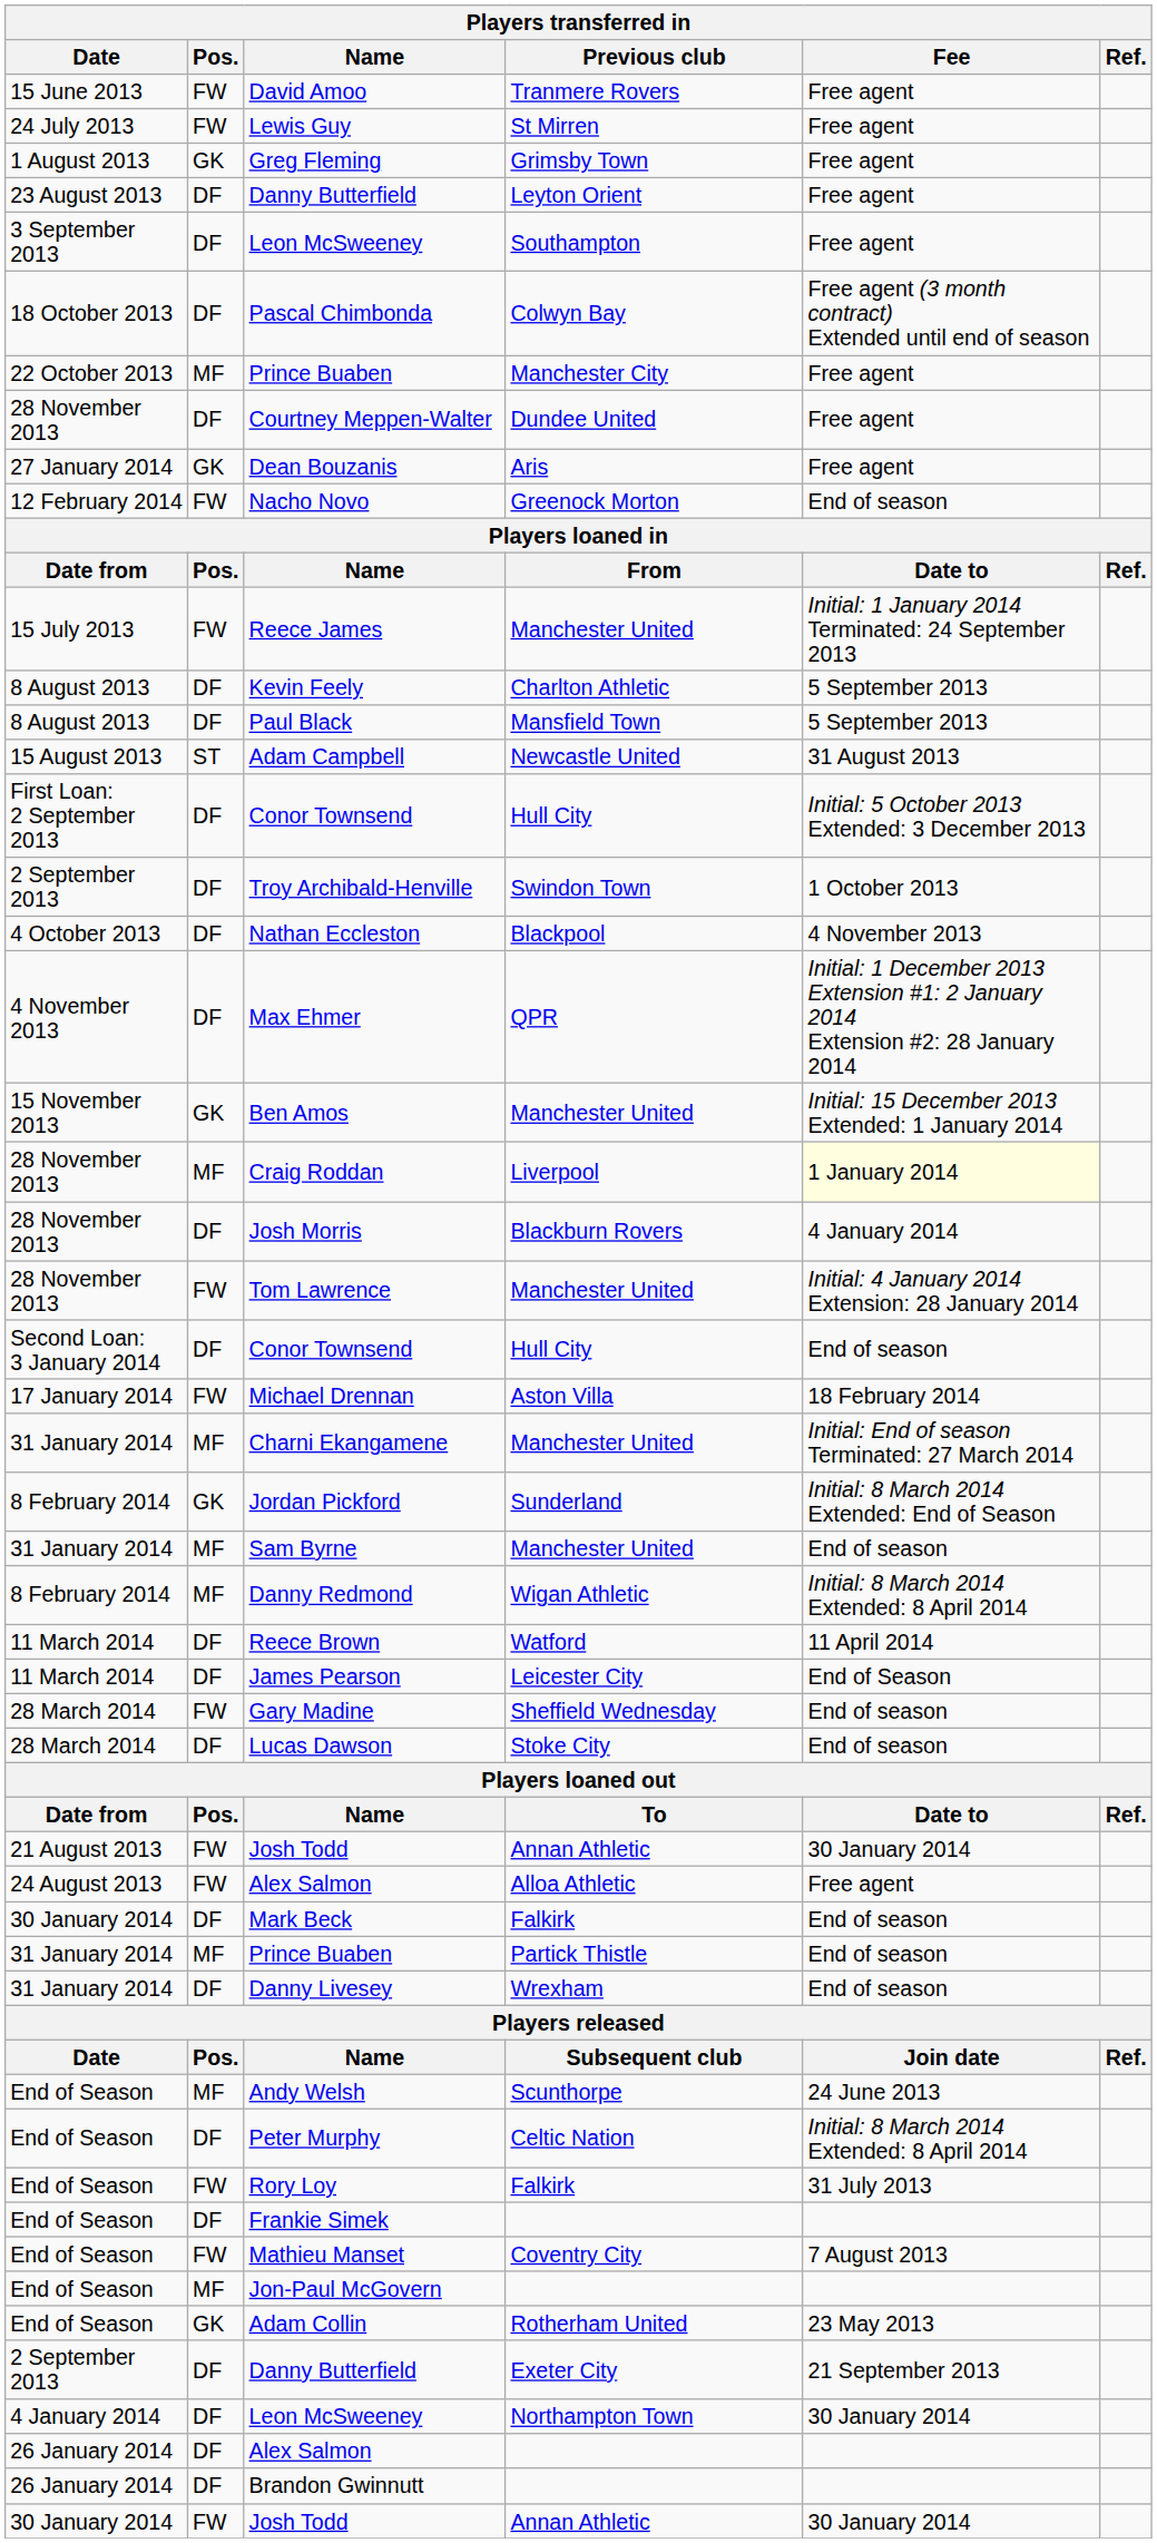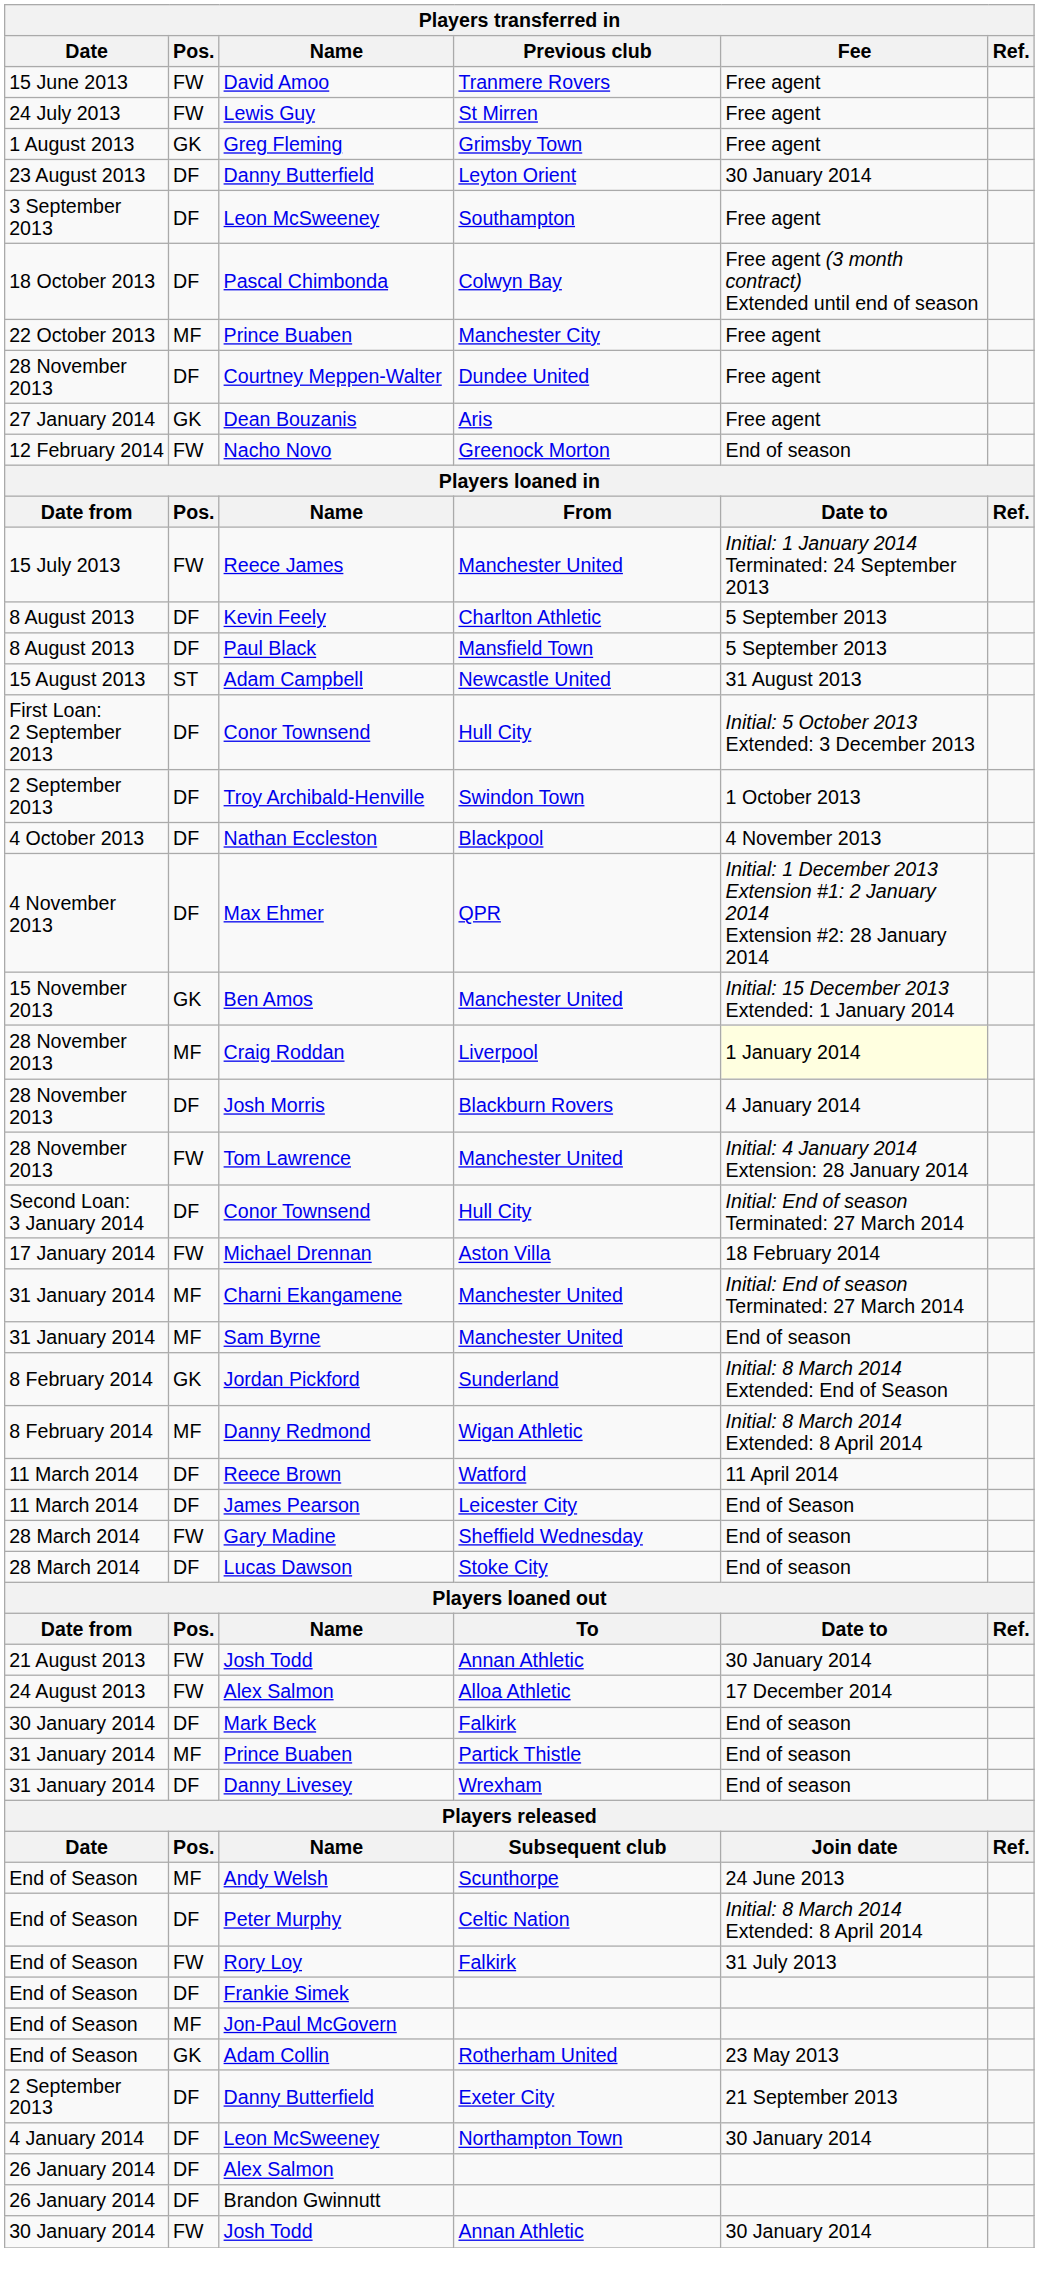 <table class="wikitable" style="font-size:95%;">
 <tr f>
 <th colspan="6">Players transferred in</th>
 </tr>
 <tr>
 <th style="width:120px;">Date</th>
 <th style="width:25px;">Pos.</th>
 <th style="width:175px;">Name</th>
 <th style="width:200px;">Previous club</th>
 <th style="width:200px;">Fee</th>
 <th style="width:25px;">Ref.</th>
 </tr>
 <tr>
 <td>15 June 2013</td>
 <td>FW</td>
 <td> <a href='#'>David Amoo</a></td>
 <td> <a href='#'>Tranmere Rovers</a></td>
 <td>Free agent</td>
 <td></td>
 </tr>
 <tr>
 <td>24 July 2013</td>
 <td>FW</td>
 <td> <a href='#'>Lewis Guy</a></td>
 <td> <a href='#'>St Mirren</a></td>
 <td>Free agent</td>
 <td></td>
 </tr>
 <tr>
 <td>1 August 2013</td>
 <td>GK</td>
 <td> <a href='#'>Greg Fleming</a></td>
 <td> <a href='#'>Grimsby Town</a></td>
 <td>Free agent</td>
 <td></td>
 </tr>
 <tr>
 <td>23 August 2013</td>
 <td>DF</td>
 <td> <a href='#'>Danny Butterfield</a></td>
 <td> <a href='#'>Leyton Orient</a></td>
-<td>Free agent</td>
+<td>30 January 2014</td>
 <td></td>
 </tr>
 <tr>
 <td>3 September 2013</td>
 <td>DF</td>
 <td> <a href='#'>Leon McSweeney</a></td>
 <td> <a href='#'>Southampton</a></td>
 <td>Free agent</td>
 <td></td>
 </tr>
 <tr>
 <td>18 October 2013</td>
 <td>DF</td>
 <td> <a href='#'>Pascal Chimbonda</a></td>
 <td> <a href='#'>Colwyn Bay</a></td>
 <td>Free agent <em>(3 month contract)</em><br>Extended until end of season</td>
 <td><br></td>
 </tr>
 <tr>
 <td>22 October 2013</td>
 <td>MF</td>
 <td> <a href='#'>Prince Buaben</a></td>
 <td> <a href='#'>Manchester City</a></td>
 <td>Free agent</td>
 <td></td>
 </tr>
 <tr>
 <td>28 November 2013</td>
 <td>DF</td>
 <td> <a href='#'>Courtney Meppen-Walter</a></td>
 <td> <a href='#'>Dundee United</a></td>
 <td>Free agent</td>
 <td></td>
 </tr>
 <tr>
 <td>27 January 2014</td>
 <td>GK</td>
 <td> <a href='#'>Dean Bouzanis</a></td>
 <td> <a href='#'>Aris</a></td>
 <td>Free agent</td>
 <td></td>
 </tr>
 <tr>
 <td>12 February 2014</td>
 <td>FW</td>
 <td> <a href='#'>Nacho Novo</a></td>
 <td> <a href='#'>Greenock Morton</a></td>
 <td>End of season</td>
 <td></td>
 </tr>
 <tr>
 <th colspan="6">Players loaned in</th>
 </tr>
 <tr>
 <th>Date from</th>
 <th>Pos.</th>
 <th>Name</th>
 <th>From</th>
 <th>Date to</th>
 <th>Ref.</th>
 </tr>
 <tr>
 <td>15 July 2013</td>
 <td>FW</td>
 <td> <a href='#'>Reece James</a></td>
 <td> <a href='#'>Manchester United</a></td>
 <td><em>Initial: 1 January 2014</em><br>Terminated: 24 September 2013</td>
 <td></td>
 </tr>
 <tr>
 <td>8 August 2013</td>
 <td>DF</td>
 <td> <a href='#'>Kevin Feely</a></td>
 <td> <a href='#'>Charlton Athletic</a></td>
 <td>5 September 2013</td>
 <td></td>
 </tr>
 <tr>
 <td>8 August 2013</td>
 <td>DF</td>
 <td> <a href='#'>Paul Black</a></td>
 <td> <a href='#'>Mansfield Town</a></td>
 <td>5 September 2013</td>
 <td></td>
 </tr>
 <tr>
 <td>15 August 2013</td>
 <td>ST</td>
 <td> <a href='#'>Adam Campbell</a></td>
 <td> <a href='#'>Newcastle United</a></td>
 <td>31 August 2013</td>
 <td></td>
 </tr>
 <tr>
 <td>First Loan:<br>2 September 2013</td>
 <td>DF</td>
 <td> <a href='#'>Conor Townsend</a></td>
 <td> <a href='#'>Hull City</a></td>
 <td><em>Initial: 5 October 2013</em><br>Extended: 3 December 2013</td>
 <td><br></td>
 </tr>
 <tr>
 <td>2 September 2013</td>
 <td>DF</td>
 <td> <a href='#'>Troy Archibald-Henville</a></td>
 <td> <a href='#'>Swindon Town</a></td>
 <td>1 October 2013</td>
 <td></td>
 </tr>
 <tr>
 <td>4 October 2013</td>
 <td>DF</td>
 <td> <a href='#'>Nathan Eccleston</a></td>
 <td> <a href='#'>Blackpool</a></td>
 <td>4 November 2013</td>
 <td></td>
 </tr>
 <tr>
 <td>4 November 2013</td>
 <td>DF</td>
 <td> <a href='#'>Max Ehmer</a></td>
 <td> <a href='#'>QPR</a></td>
 <td><em>Initial: 1 December 2013</em><br><em>Extension #1: 2 January 2014</em><br>Extension #2: 28 January 2014</td>
 <td><br><br></td>
 </tr>
 <tr>
 <td>15 November 2013</td>
 <td>GK</td>
 <td> <a href='#'>Ben Amos</a></td>
 <td> <a href='#'>Manchester United</a></td>
 <td><em>Initial: 15 December 2013</em><br>Extended: 1 January 2014</td>
 <td><br></td>
 </tr>
 <tr>
 <td>28 November 2013</td>
 <td>MF</td>
 <td> <a href='#'>Craig Roddan</a></td>
 <td> <a href='#'>Liverpool</a></td>
 <td style="background: lightyellow;">1 January 2014</td>
 <td></td>
 </tr>
 <tr>
 <td>28 November 2013</td>
 <td>DF</td>
 <td> <a href='#'>Josh Morris</a></td>
 <td> <a href='#'>Blackburn Rovers</a></td>
 <td>4 January 2014</td>
 <td></td>
 </tr>
 <tr>
 <td>28 November 2013</td>
 <td>FW</td>
 <td> <a href='#'>Tom Lawrence</a></td>
 <td> <a href='#'>Manchester United</a></td>
 <td><em>Initial: 4 January 2014</em><br>Extension: 28 January 2014</td>
 <td><br></td>
 </tr>
 <tr>
 <td>Second Loan:<br>3 January 2014</td>
 <td>DF</td>
 <td> <a href='#'>Conor Townsend</a></td>
 <td> <a href='#'>Hull City</a></td>
-<td>End of season</td>
+<td><em>Initial: End of season</em><br>Terminated: 27 March 2014</td>
 <td></td>
 </tr>
 <tr>
 <td>17 January 2014</td>
 <td>FW</td>
 <td> <a href='#'>Michael Drennan</a></td>
 <td> <a href='#'>Aston Villa</a></td>
 <td>18 February 2014</td>
 <td></td>
 </tr>
 <tr>
 <td>31 January 2014</td>
 <td>MF</td>
 <td> <a href='#'>Charni Ekangamene</a></td>
 <td> <a href='#'>Manchester United</a></td>
 <td><em>Initial: End of season</em><br>Terminated: 27 March 2014</td>
 <td><br><br></td>
 </tr>
 <tr>
+<td>31 January 2014</td>
+<td>MF</td>
+<td> <a href='#'>Sam Byrne</a></td>
+<td> <a href='#'>Manchester United</a></td>
+<td>End of season</td>
+<td></td>
+</tr>
+<tr>
 <td>8 February 2014</td>
 <td>GK</td>
 <td> <a href='#'>Jordan Pickford</a></td>
 <td> <a href='#'>Sunderland</a></td>
 <td><em>Initial: 8 March 2014</em><br>Extended: End of Season</td>
 <td><br></td>
-</tr>
-<tr>
-<td>31 January 2014</td>
-<td>MF</td>
-<td> <a href='#'>Sam Byrne</a></td>
-<td> <a href='#'>Manchester United</a></td>
-<td>End of season</td>
-<td></td>
 </tr>
 <tr>
 <td>8 February 2014</td>
 <td>MF</td>
 <td> <a href='#'>Danny Redmond</a></td>
 <td> <a href='#'>Wigan Athletic</a></td>
 <td><em>Initial: 8 March 2014</em><br>Extended: 8 April 2014</td>
 <td><br></td>
 </tr>
 <tr>
 <td>11 March 2014</td>
 <td>DF</td>
 <td> <a href='#'>Reece Brown</a></td>
 <td> <a href='#'>Watford</a></td>
 <td>11 April 2014</td>
 <td></td>
 </tr>
 <tr>
 <td>11 March 2014</td>
 <td>DF</td>
 <td> <a href='#'>James Pearson</a></td>
 <td> <a href='#'>Leicester City</a></td>
 <td>End of Season</td>
 <td></td>
 </tr>
 <tr>
 <td>28 March 2014</td>
 <td>FW</td>
 <td> <a href='#'>Gary Madine</a></td>
 <td> <a href='#'>Sheffield Wednesday</a></td>
 <td>End of season</td>
 <td></td>
 </tr>
 <tr>
 <td>28 March 2014</td>
 <td>DF</td>
 <td> <a href='#'>Lucas Dawson</a></td>
 <td> <a href='#'>Stoke City</a></td>
 <td>End of season</td>
 <td></td>
 </tr>
 <tr>
 <th colspan="6">Players loaned out</th>
 </tr>
 <tr>
 <th>Date from</th>
 <th>Pos.</th>
 <th>Name</th>
 <th>To</th>
 <th>Date to</th>
 <th>Ref.</th>
 </tr>
 <tr>
 <td>21 August 2013</td>
 <td>FW</td>
 <td> <a href='#'>Josh Todd</a></td>
 <td> <a href='#'>Annan Athletic</a></td>
 <td>30 January 2014</td>
 <td></td>
 </tr>
 <tr>
 <td>24 August 2013</td>
 <td>FW</td>
 <td> <a href='#'>Alex Salmon</a></td>
 <td> <a href='#'>Alloa Athletic</a></td>
-<td>Free agent</td>
+<td>17 December 2014</td>
 <td></td>
 </tr>
 <tr>
 <td>30 January 2014</td>
 <td>DF</td>
 <td> <a href='#'>Mark Beck</a></td>
 <td> <a href='#'>Falkirk</a></td>
 <td>End of season</td>
 <td></td>
 </tr>
 <tr>
 <td>31 January 2014</td>
 <td>MF</td>
 <td> <a href='#'>Prince Buaben</a></td>
 <td> <a href='#'>Partick Thistle</a></td>
 <td>End of season</td>
 <td></td>
 </tr>
 <tr>
 <td>31 January 2014</td>
 <td>DF</td>
 <td> <a href='#'>Danny Livesey</a></td>
 <td> <a href='#'>Wrexham</a></td>
 <td>End of season</td>
 <td></td>
 </tr>
 <tr>
 <th colspan="6">Players released</th>
 </tr>
 <tr>
 <th>Date</th>
 <th>Pos.</th>
 <th>Name</th>
 <th>Subsequent club</th>
 <th>Join date</th>
 <th>Ref.</th>
 </tr>
 <tr>
 <td>End of Season</td>
 <td>MF</td>
 <td> <a href='#'>Andy Welsh</a></td>
 <td> <a href='#'>Scunthorpe</a></td>
 <td>24 June 2013</td>
 <td></td>
 </tr>
 <tr>
 <td>End of Season</td>
 <td>DF</td>
 <td> <a href='#'>Peter Murphy</a></td>
 <td> <a href='#'>Celtic Nation</a></td>
 <td><em>Initial: 8 March 2014</em><br>Extended: 8 April 2014</td>
 <td></td>
 </tr>
 <tr>
 <td>End of Season</td>
 <td>FW</td>
 <td> <a href='#'>Rory Loy</a></td>
 <td> <a href='#'>Falkirk</a></td>
 <td>31 July 2013</td>
 <td><br></td>
 </tr>
 <tr>
 <td>End of Season</td>
 <td>DF</td>
 <td> <a href='#'>Frankie Simek</a></td>
 <td></td>
 <td></td>
 <td></td>
 </tr>
 <tr>
 <td>End of Season</td>
-<td>FW</td>
-<td> <a href='#'>Mathieu Manset</a></td>
-<td> <a href='#'>Coventry City</a></td>
-<td>7 August 2013</td>
-<td><br></td>
-</tr>
-<tr>
-<td>End of Season</td>
 <td>MF</td>
 <td> <a href='#'>Jon-Paul McGovern</a></td>
 <td></td>
 <td></td>
 <td></td>
 </tr>
 <tr>
 <td>End of Season</td>
 <td>GK</td>
 <td> <a href='#'>Adam Collin</a></td>
 <td> <a href='#'>Rotherham United</a></td>
 <td>23 May 2013</td>
 <td><br></td>
 </tr>
 <tr>
 <td>2 September 2013</td>
 <td>DF</td>
 <td> <a href='#'>Danny Butterfield</a></td>
 <td> <a href='#'>Exeter City</a></td>
 <td>21 September 2013</td>
 <td></td>
 </tr>
 <tr>
 <td>4 January 2014</td>
 <td>DF</td>
 <td> <a href='#'>Leon McSweeney</a></td>
 <td> <a href='#'>Northampton Town</a></td>
 <td>30 January 2014</td>
 <td></td>
 </tr>
 <tr>
 <td>26 January 2014</td>
 <td>DF</td>
 <td> <a href='#'>Alex Salmon</a></td>
 <td></td>
 <td></td>
 <td></td>
 </tr>
 <tr>
 <td>26 January 2014</td>
 <td>DF</td>
 <td> Brandon Gwinnutt</td>
 <td></td>
 <td></td>
 <td></td>
 </tr>
 <tr>
 <td>30 January 2014</td>
 <td>FW</td>
 <td> <a href='#'>Josh Todd</a></td>
 <td> <a href='#'>Annan Athletic</a></td>
 <td>30 January 2014</td>
 <td></td>
 </tr>
 </table>
